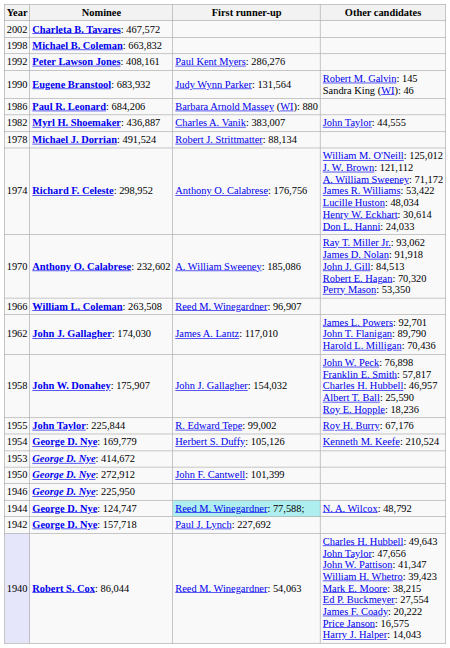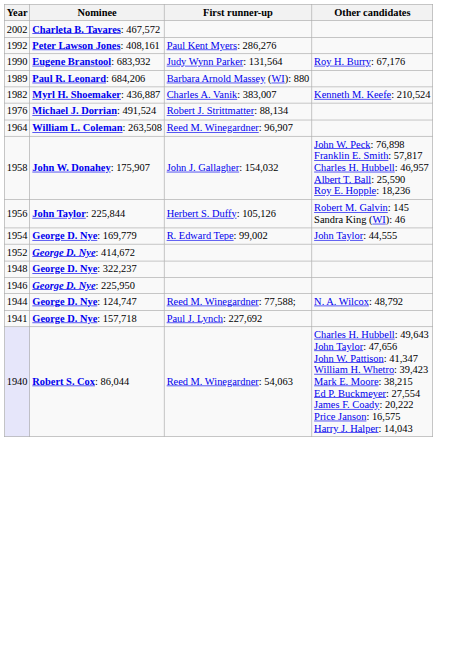 <table class="wikitable">
 <tr>
 <th>Year</th>
 <th>Nominee</th>
 <th>First runner-up</th>
 <th>Other candidates</th>
 </tr>
 <tr>
 <td>2002</td>
 <td><strong><a href='#'>Charleta B. Tavares</a></strong>: 467,572</td>
 <td> </td>
 <td> </td>
 </tr>
 <tr>
-<td>1998</td>
-<td><strong><a href='#'>Michael B. Coleman</a></strong>: 663,832</td>
-<td> </td>
-<td> </td>
-</tr>
-<tr>
 <td>1992</td>
 <td><strong><a href='#'>Peter Lawson Jones</a></strong>: 408,161</td>
 <td><a href='#'>Paul Kent Myers</a>: 286,276</td>
 <td> </td>
 </tr>
 <tr>
 <td>1990</td>
 <td><strong><a href='#'>Eugene Branstool</a></strong>: 683,932</td>
 <td><a href='#'>Judy Wynn Parker</a>: 131,564</td>
-<td><a href='#'>Robert M. Galvin</a>: 145<br>Sandra King (<a href='#'>WI</a>): 46</td>
+<td><a href='#'>Roy H. Burry</a>: 67,176</td>
 </tr>
 <tr>
-<td>1986</td>
+<td>1989</td>
 <td><strong><a href='#'>Paul R. Leonard</a></strong>: 684,206</td>
 <td><a href='#'>Barbara Arnold Massey</a> (<a href='#'>WI</a>): 880</td>
 <td> </td>
 </tr>
 <tr>
 <td>1982</td>
 <td><strong><a href='#'>Myrl H. Shoemaker</a></strong>: 436,887</td>
 <td><a href='#'>Charles A. Vanik</a>: 383,007</td>
-<td><a href='#'>John Taylor</a>: 44,555</td>
+<td><a href='#'>Kenneth M. Keefe</a>: 210,524</td>
 </tr>
 <tr>
-<td>1978</td>
+<td>1976</td>
 <td><strong><a href='#'>Michael J. Dorrian</a></strong>: 491,524</td>
 <td><a href='#'>Robert J. Strittmatter</a>: 88,134</td>
 <td> </td>
 </tr>
 <tr>
-<td>1974</td>
-<td><strong><a href='#'>Richard F. Celeste</a></strong>: 298,952</td>
-<td><a href='#'>Anthony O. Calabrese</a>: 176,756</td>
-<td><a href='#'>William M. O'Neill</a>: 125,012<br><a href='#'>J. W. Brown</a>: 121,112<br><a href='#'>A. William Sweeney</a>: 71,172<br><a href='#'>James R. Williams</a>: 53,422<br><a href='#'>Lucille Huston</a>: 48,034<br><a href='#'>Henry W. Eckhart</a>: 30,614<br><a href='#'>Don L. Hanni</a>: 24,033</td>
-</tr>
-<tr>
-<td>1970</td>
-<td><strong><a href='#'>Anthony O. Calabrese</a></strong>: 232,602</td>
-<td><a href='#'>A. William Sweeney</a>: 185,086</td>
-<td><a href='#'>Ray T. Miller Jr.</a>: 93,062<br><a href='#'>James D. Nolan</a>: 91,918<br><a href='#'>John J. Gill</a>: 84,513<br><a href='#'>Robert E. Hagan</a>: 70,320<br><a href='#'>Perry Mason</a>: 53,350</td>
-</tr>
-<tr>
-<td>1966</td>
+<td>1964</td>
 <td><strong><a href='#'>William L. Coleman</a></strong>: 263,508</td>
 <td><a href='#'>Reed M. Winegardner</a>: 96,907</td>
 <td> </td>
-</tr>
-<tr>
-<td>1962</td>
-<td><strong><a href='#'>John J. Gallagher</a></strong>: 174,030</td>
-<td><a href='#'>James A. Lantz</a>: 117,010</td>
-<td><a href='#'>James L. Powers</a>: 92,701<br><a href='#'>John T. Flanigan</a>: 89,790<br><a href='#'>Harold L. Milligan</a>: 70,436</td>
 </tr>
 <tr>
 <td>1958</td>
 <td><strong><a href='#'>John W. Donahey</a></strong>: 175,907</td>
 <td><a href='#'>John J. Gallagher</a>: 154,032</td>
 <td><a href='#'>John W. Peck</a>: 76,898<br><a href='#'>Franklin E. Smith</a>: 57,817<br><a href='#'>Charles H. Hubbell</a>: 46,957<br><a href='#'>Albert T. Ball</a>: 25,590<br><a href='#'>Roy E. Hopple</a>: 18,236</td>
 </tr>
 <tr>
-<td>1955</td>
+<td>1956</td>
 <td><strong><a href='#'>John Taylor</a></strong>: 225,844</td>
-<td><a href='#'>R. Edward Tepe</a>: 99,002</td>
-<td><a href='#'>Roy H. Burry</a>: 67,176</td>
+<td><a href='#'>Herbert S. Duffy</a>: 105,126</td>
+<td><a href='#'>Robert M. Galvin</a>: 145<br>Sandra King (<a href='#'>WI</a>): 46</td>
 </tr>
 <tr>
 <td>1954</td>
 <td><strong><a href='#'>George D. Nye</a></strong>: 169,779</td>
-<td><a href='#'>Herbert S. Duffy</a>: 105,126</td>
-<td><a href='#'>Kenneth M. Keefe</a>: 210,524</td>
+<td><a href='#'>R. Edward Tepe</a>: 99,002</td>
+<td><a href='#'>John Taylor</a>: 44,555</td>
 </tr>
 <tr>
-<td>1953</td>
+<td>1952</td>
 <td><strong><em><a href='#'>George D. Nye</a></em></strong>: 414,672</td>
 <td> </td>
 <td> </td>
 </tr>
 <tr>
-<td>1950</td>
-<td><strong><em><a href='#'>George D. Nye</a></em></strong>: 272,912</td>
-<td><a href='#'>John F. Cantwell</a>: 101,399</td>
+<td>1948</td>
+<td><strong><a href='#'>George D. Nye</a></strong>: 322,237</td>
+<td> </td>
 <td> </td>
 </tr>
 <tr>
 <td>1946</td>
 <td><strong><em><a href='#'>George D. Nye</a></em></strong>: 225,950</td>
 <td> </td>
 <td> </td>
 </tr>
 <tr>
 <td>1944</td>
 <td><strong><a href='#'>George D. Nye</a></strong>: 124,747</td>
-<td style="background: paleturquoise;"><a href='#'>Reed M. Winegardner</a>: 77,588;</td>
+<td><a href='#'>Reed M. Winegardner</a>: 77,588;</td>
 <td><a href='#'>N. A. Wilcox</a>: 48,792</td>
 </tr>
 <tr>
-<td>1942</td>
+<td>1941</td>
 <td><strong><a href='#'>George D. Nye</a></strong>: 157,718</td>
 <td><a href='#'>Paul J. Lynch</a>: 227,692</td>
 <td> </td>
 </tr>
 <tr>
 <td style="background: lavender;">1940</td>
 <td><strong><a href='#'>Robert S. Cox</a></strong>: 86,044</td>
 <td><a href='#'>Reed M. Winegardner</a>: 54,063</td>
 <td><a href='#'>Charles H. Hubbell</a>: 49,643<br><a href='#'>John Taylor</a>: 47,656<br><a href='#'>John W. Pattison</a>: 41,347<br><a href='#'>William H. Whetro</a>: 39,423<br><a href='#'>Mark E. Moore</a>: 38,215<br><a href='#'>Ed P. Buckmeyer</a>: 27,554<br><a href='#'>James F. Coady</a>: 20,222<br><a href='#'>Price Janson</a>: 16,575<br><a href='#'>Harry J. Halper</a>: 14,043</td>
 </tr>
 </table>
